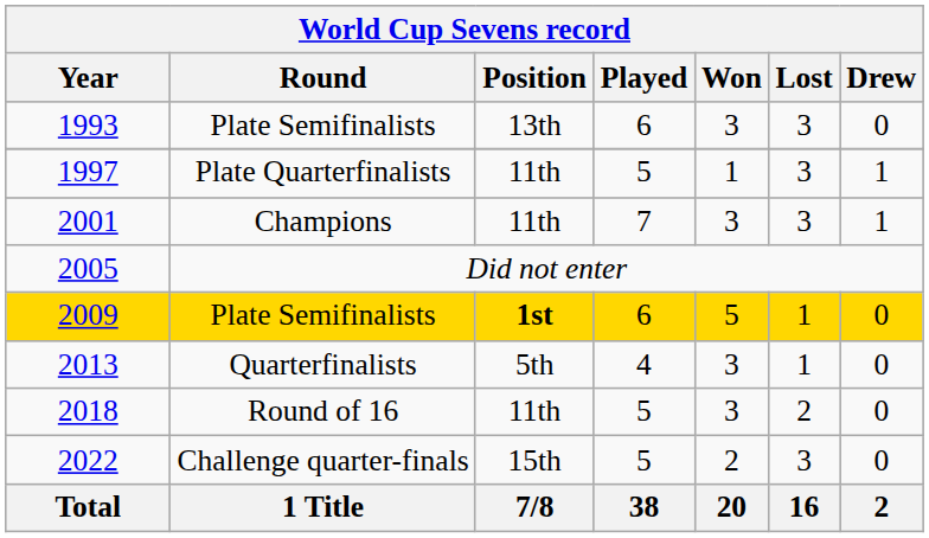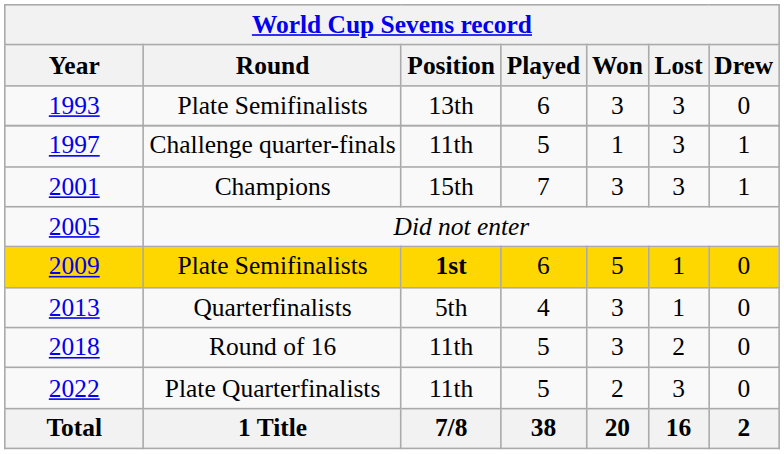 <table class="wikitable" style="text-align: center;">
 <tr>
 <th colspan=10><a href='#'>World Cup Sevens record</a></th>
 </tr>
 <tr>
 <th width=80px>Year</th>
 <th>Round</th>
 <th>Position</th>
 <th>Played</th>
 <th>Won</th>
 <th>Lost</th>
 <th>Drew</th>
 </tr>
 <tr>
 <td> <a href='#'>1993</a></td>
 <td>Plate Semifinalists</td>
 <td>13th</td>
 <td>6</td>
 <td>3</td>
 <td>3</td>
 <td>0</td>
 </tr>
 <tr>
 </tr>
 <tr>
 <td> <a href='#'>1997</a></td>
-<td>Plate Quarterfinalists</td>
+<td>Challenge quarter-finals</td>
 <td>11th</td>
 <td>5</td>
 <td>1</td>
 <td>3</td>
 <td>1</td>
 </tr>
 <tr>
 <td> <a href='#'>2001</a></td>
 <td>Champions</td>
-<td>11th</td>
+<td>15th</td>
 <td>7</td>
 <td>3</td>
 <td>3</td>
 <td>1</td>
 </tr>
 <tr>
 <td> <a href='#'>2005</a></td>
 <td colspan=6><em>Did not enter</em></td>
 </tr>
 <tr bgcolor=gold>
 <td> <a href='#'>2009</a></td>
 <td>Plate Semifinalists</td>
 <td><strong>1st</strong></td>
 <td>6</td>
 <td>5</td>
 <td>1</td>
 <td>0</td>
 </tr>
 <tr>
 <td> <a href='#'>2013</a></td>
 <td>Quarterfinalists</td>
 <td>5th</td>
 <td>4</td>
 <td>3</td>
 <td>1</td>
 <td>0</td>
 </tr>
 <tr>
 <td> <a href='#'>2018</a></td>
 <td>Round of 16</td>
 <td>11th</td>
 <td>5</td>
 <td>3</td>
 <td>2</td>
 <td>0</td>
 </tr>
 <tr>
 <td> <a href='#'>2022</a></td>
-<td>Challenge quarter-finals</td>
-<td>15th</td>
+<td>Plate Quarterfinalists</td>
+<td>11th</td>
 <td>5</td>
 <td>2</td>
 <td>3</td>
 <td>0</td>
 </tr>
 <tr>
 <th>Total</th>
 <th>1 Title</th>
 <th>7/8</th>
 <th>38</th>
 <th>20</th>
 <th>16</th>
 <th>2</th>
 </tr>
 </table>
